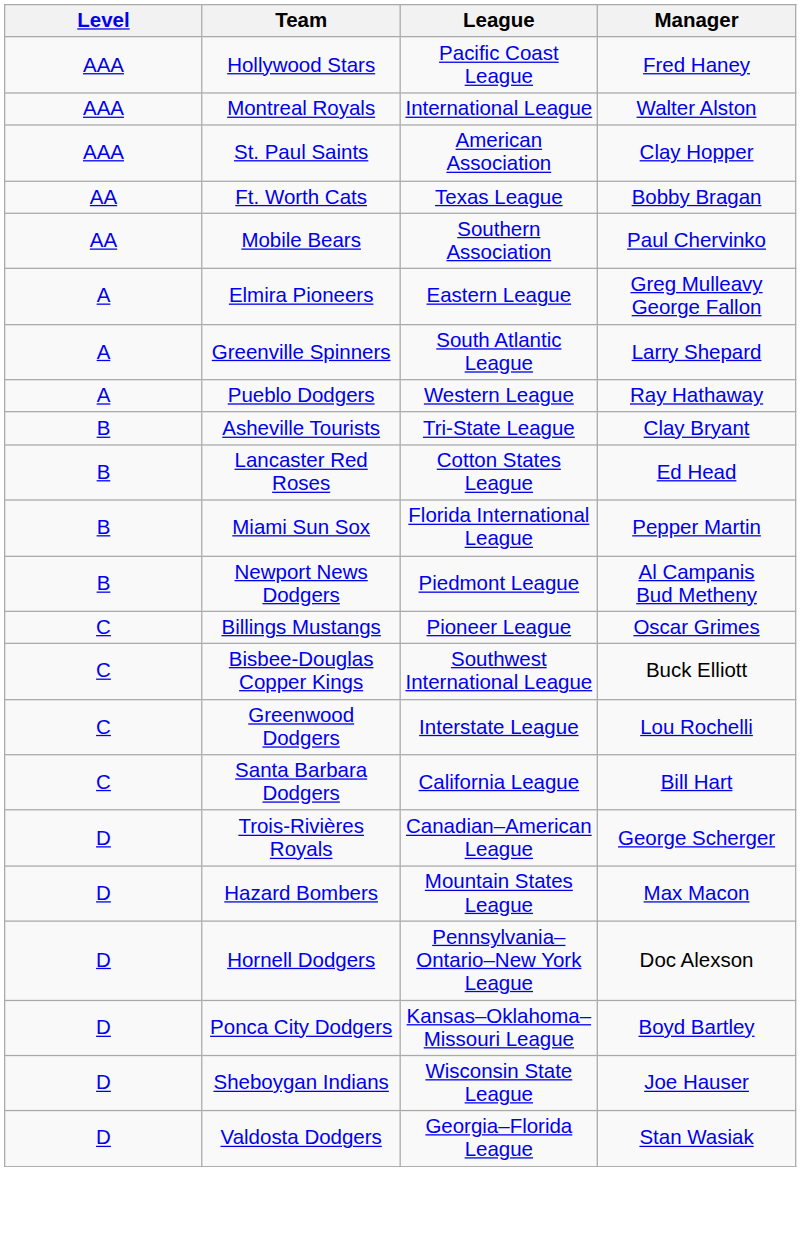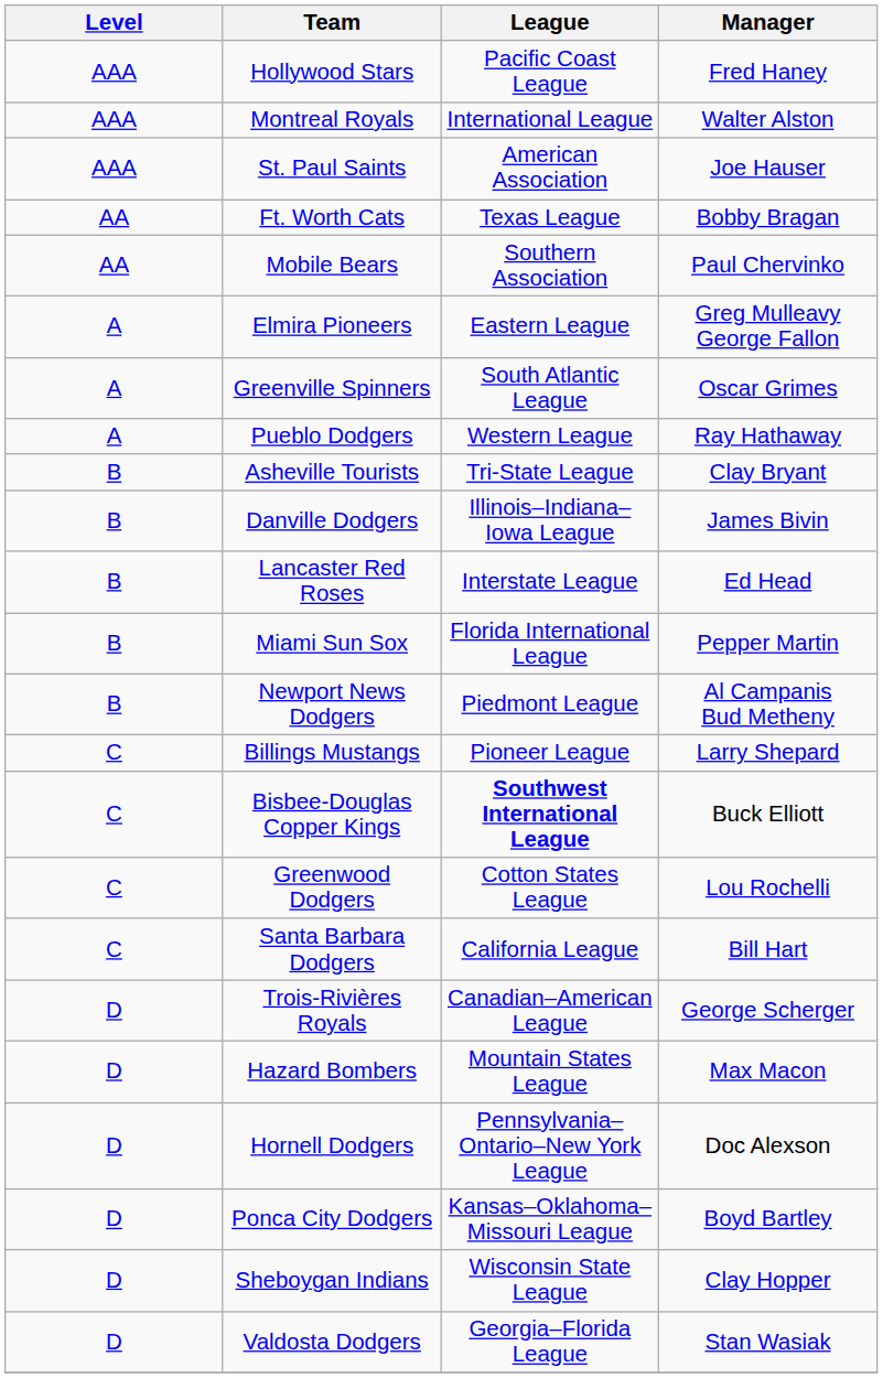 <table class="wikitable" style="text-align:center; width:70%;">
 <tr>
 <th width="20%"><a href='#'>Level</a></th>
 <th width="20%">Team</th>
 <th width="20%">League</th>
 <th width="20%">Manager</th>
 </tr>
 <tr>
 <td><a href='#'>AAA</a></td>
 <td><a href='#'>Hollywood Stars</a></td>
 <td><a href='#'>Pacific Coast League</a></td>
 <td><a href='#'>Fred Haney</a></td>
 </tr>
 <tr>
 <td><a href='#'>AAA</a></td>
 <td><a href='#'>Montreal Royals</a></td>
 <td><a href='#'>International League</a></td>
 <td><a href='#'>Walter Alston</a></td>
 </tr>
 <tr>
 <td><a href='#'>AAA</a></td>
 <td><a href='#'>St. Paul Saints</a></td>
 <td><a href='#'>American Association</a></td>
-<td><a href='#'>Clay Hopper</a></td>
+<td><a href='#'>Joe Hauser</a></td>
 </tr>
 <tr>
 <td><a href='#'>AA</a></td>
 <td><a href='#'>Ft. Worth Cats</a></td>
 <td><a href='#'>Texas League</a></td>
 <td><a href='#'>Bobby Bragan</a></td>
 </tr>
 <tr>
 <td><a href='#'>AA</a></td>
 <td><a href='#'>Mobile Bears</a></td>
 <td><a href='#'>Southern Association</a></td>
 <td><a href='#'>Paul Chervinko</a></td>
 </tr>
 <tr>
 <td><a href='#'>A</a></td>
 <td><a href='#'>Elmira Pioneers</a></td>
 <td><a href='#'>Eastern League</a></td>
 <td><a href='#'>Greg Mulleavy</a><br><a href='#'>George Fallon</a></td>
 </tr>
 <tr>
 <td><a href='#'>A</a></td>
 <td><a href='#'>Greenville Spinners</a></td>
 <td><a href='#'>South Atlantic League</a></td>
-<td><a href='#'>Larry Shepard</a></td>
+<td><a href='#'>Oscar Grimes</a></td>
 </tr>
 <tr>
 <td><a href='#'>A</a></td>
 <td><a href='#'>Pueblo Dodgers</a></td>
 <td><a href='#'>Western League</a></td>
 <td><a href='#'>Ray Hathaway</a></td>
 </tr>
 <tr>
 <td><a href='#'>B</a></td>
 <td><a href='#'>Asheville Tourists</a></td>
 <td><a href='#'>Tri-State League</a></td>
 <td><a href='#'>Clay Bryant</a></td>
 </tr>
 <tr>
 <td><a href='#'>B</a></td>
+<td><a href='#'>Danville Dodgers</a></td>
+<td><a href='#'>Illinois–Indiana–Iowa League</a></td>
+<td><a href='#'>James Bivin</a></td>
+</tr>
+<tr>
+<td><a href='#'>B</a></td>
 <td><a href='#'>Lancaster Red Roses</a></td>
-<td><a href='#'>Cotton States League</a></td>
+<td><a href='#'>Interstate League</a></td>
 <td><a href='#'>Ed Head</a></td>
 </tr>
 <tr>
 <td><a href='#'>B</a></td>
 <td><a href='#'>Miami Sun Sox</a></td>
 <td><a href='#'>Florida International League</a></td>
 <td><a href='#'>Pepper Martin</a></td>
 </tr>
 <tr>
 <td><a href='#'>B</a></td>
 <td><a href='#'>Newport News Dodgers</a></td>
 <td><a href='#'>Piedmont League</a></td>
 <td><a href='#'>Al Campanis</a><br><a href='#'>Bud Metheny</a></td>
 </tr>
 <tr>
 <td><a href='#'>C</a></td>
 <td><a href='#'>Billings Mustangs</a></td>
 <td><a href='#'>Pioneer League</a></td>
-<td><a href='#'>Oscar Grimes</a></td>
+<td><a href='#'>Larry Shepard</a></td>
 </tr>
 <tr>
 <td><a href='#'>C</a></td>
 <td><a href='#'>Bisbee-Douglas Copper Kings</a></td>
-<td><a href='#'>Southwest International League</a></td>
+<td><strong><a href='#'>Southwest International League</a></strong></td>
 <td>Buck Elliott</td>
 </tr>
 <tr>
 <td><a href='#'>C</a></td>
 <td><a href='#'>Greenwood Dodgers</a></td>
-<td><a href='#'>Interstate League</a></td>
+<td><a href='#'>Cotton States League</a></td>
 <td><a href='#'>Lou Rochelli</a></td>
 </tr>
 <tr>
 <td><a href='#'>C</a></td>
 <td><a href='#'>Santa Barbara Dodgers</a></td>
 <td><a href='#'>California League</a></td>
 <td><a href='#'>Bill Hart</a></td>
 </tr>
 <tr>
 <td><a href='#'>D</a></td>
 <td><a href='#'>Trois-Rivières Royals</a></td>
 <td><a href='#'>Canadian–American League</a></td>
 <td><a href='#'>George Scherger</a></td>
 </tr>
 <tr>
 <td><a href='#'>D</a></td>
 <td><a href='#'>Hazard Bombers</a></td>
 <td><a href='#'>Mountain States League</a></td>
 <td><a href='#'>Max Macon</a></td>
 </tr>
 <tr>
 <td><a href='#'>D</a></td>
 <td><a href='#'>Hornell Dodgers</a></td>
 <td><a href='#'>Pennsylvania–Ontario–New York League</a></td>
 <td>Doc Alexson</td>
 </tr>
 <tr>
 <td><a href='#'>D</a></td>
 <td><a href='#'>Ponca City Dodgers</a></td>
 <td><a href='#'>Kansas–Oklahoma–Missouri League</a></td>
 <td><a href='#'>Boyd Bartley</a></td>
 </tr>
 <tr>
 <td><a href='#'>D</a></td>
 <td><a href='#'>Sheboygan Indians</a></td>
 <td><a href='#'>Wisconsin State League</a></td>
-<td><a href='#'>Joe Hauser</a></td>
+<td><a href='#'>Clay Hopper</a></td>
 </tr>
 <tr>
 <td><a href='#'>D</a></td>
 <td><a href='#'>Valdosta Dodgers</a></td>
 <td><a href='#'>Georgia–Florida League</a></td>
 <td><a href='#'>Stan Wasiak</a></td>
 </tr>
 <tr>
 </tr>
 </table>
